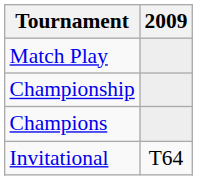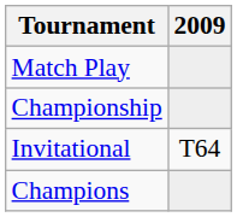 <table class="wikitable" style="text-align:center;">
 <tr>
 <th>Tournament</th>
 <th>2009</th>
 </tr>
 <tr>
 <td align="left"><a href='#'>Match Play</a></td>
 <td style="background:#eeeeee;"></td>
 </tr>
 <tr>
 <td align="left"><a href='#'>Championship</a></td>
 <td style="background:#eeeeee;"></td>
 </tr>
 <tr>
+<td align="left"><a href='#'>Invitational</a></td>
+<td>T64</td>
+</tr>
+<tr>
 <td align="left"><a href='#'>Champions</a></td>
 <td style="background:#eeeeee;"></td>
 </tr>
-<tr>
-<td align="left"><a href='#'>Invitational</a></td>
-<td>T64</td>
-</tr>
 </table>
